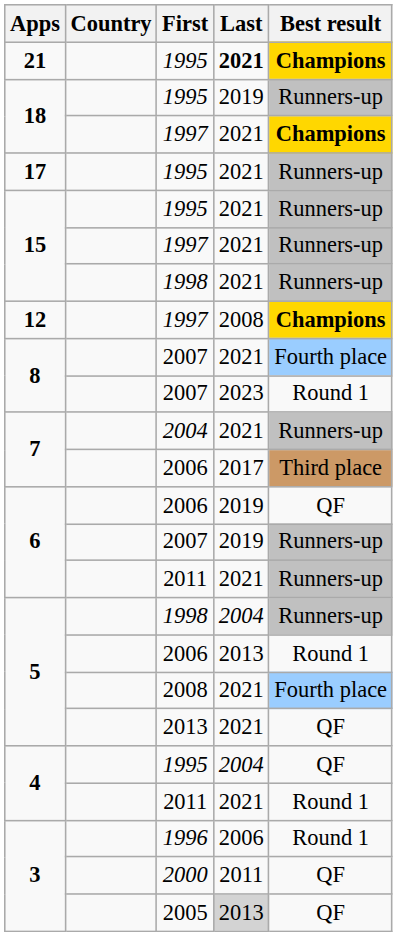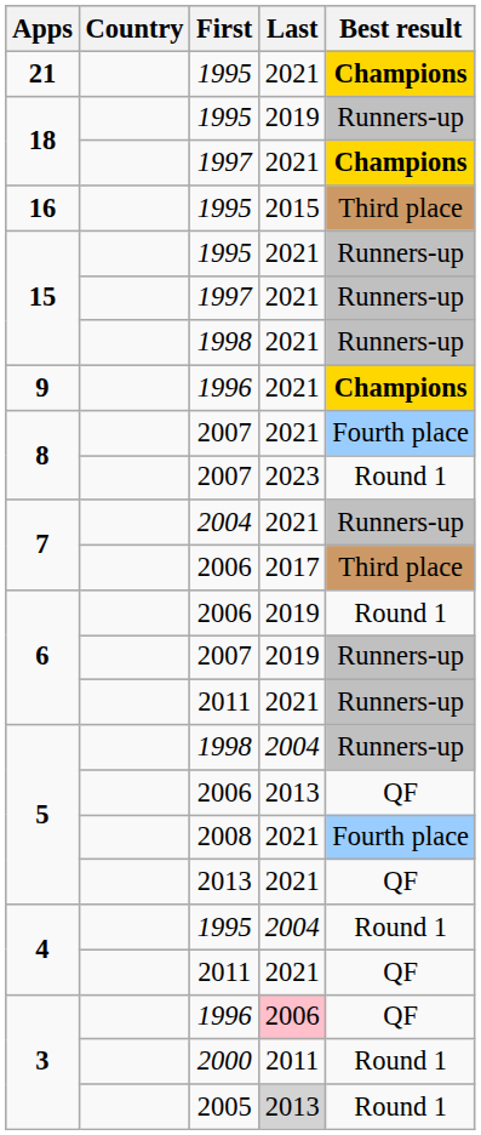 <table class="wikitable" style="font-size:90%; text-align:center;">
 <tr>
 <th>Apps</th>
 <th>Country</th>
 <th>First</th>
 <th>Last</th>
 <th>Best result</th>
 </tr>
 <tr>
 <td><strong>21</strong></td>
 <td align=left></td>
 <td><em>1995</em></td>
-<td><strong>2021</strong></td>
+<td>2021</td>
 <td bgcolor=gold><strong>Champions</strong></td>
 </tr>
 <tr>
 <td rowspan=2><strong>18</strong></td>
 <td align=left></td>
 <td><em>1995</em></td>
 <td>2019</td>
 <td bgcolor=silver>Runners-up</td>
 </tr>
 <tr>
 <td align=left></td>
 <td><em>1997</em></td>
 <td>2021</td>
 <td bgcolor=gold><strong>Champions</strong></td>
 </tr>
 <tr>
-<td><strong>17</strong></td>
+<td><strong>16</strong></td>
 <td align=left></td>
 <td><em>1995</em></td>
-<td>2021</td>
-<td bgcolor=silver>Runners-up</td>
+<td>2015</td>
+<td bgcolor=#cc9966>Third place</td>
 </tr>
 <tr>
 <td rowspan=3><strong>15</strong></td>
 <td align=left></td>
 <td><em>1995</em></td>
 <td>2021</td>
 <td bgcolor=silver>Runners-up</td>
 </tr>
 <tr>
 <td align=left></td>
 <td><em>1997</em></td>
 <td>2021</td>
 <td bgcolor=silver>Runners-up</td>
 </tr>
 <tr>
 <td align=left></td>
 <td><em>1998</em></td>
 <td>2021</td>
 <td bgcolor=silver>Runners-up</td>
 </tr>
 <tr>
-<td><strong>12</strong></td>
+<td><strong>9</strong></td>
 <td align=left></td>
-<td><em>1997</em></td>
-<td>2008</td>
+<td><em>1996</em></td>
+<td>2021</td>
 <td bgcolor=gold><strong>Champions</strong></td>
 </tr>
 <tr>
 <td rowspan=2><strong>8</strong></td>
 <td align=left></td>
 <td>2007</td>
 <td>2021</td>
 <td bgcolor=#9acdff>Fourth place</td>
 </tr>
 <tr>
 <td align=left></td>
 <td>2007</td>
 <td>2023</td>
 <td>Round 1</td>
 </tr>
 <tr>
 <td rowspan=2><strong>7</strong></td>
 <td align=left></td>
 <td><em>2004</em></td>
 <td>2021</td>
 <td bgcolor=silver>Runners-up</td>
 </tr>
 <tr>
 <td align=left></td>
 <td>2006</td>
 <td>2017</td>
 <td bgcolor=#cc9966>Third place</td>
 </tr>
 <tr>
 <td rowspan=3><strong>6</strong></td>
 <td align=left></td>
 <td>2006</td>
 <td>2019</td>
-<td>QF</td>
+<td>Round 1</td>
 </tr>
 <tr>
 <td align=left></td>
 <td>2007</td>
 <td>2019</td>
 <td bgcolor=silver>Runners-up</td>
 </tr>
 <tr>
 <td align=left></td>
 <td>2011</td>
 <td>2021</td>
 <td bgcolor=silver>Runners-up</td>
 </tr>
 <tr>
 <td rowspan=4><strong>5</strong></td>
 <td align=left></td>
 <td><em>1998</em></td>
 <td><em>2004</em></td>
 <td bgcolor=silver>Runners-up</td>
 </tr>
 <tr>
 <td align=left></td>
 <td>2006</td>
 <td>2013</td>
-<td>Round 1</td>
+<td>QF</td>
 </tr>
 <tr>
 <td align=left></td>
 <td>2008</td>
 <td>2021</td>
 <td bgcolor=#9acdff>Fourth place</td>
 </tr>
 <tr>
 <td align=left></td>
 <td>2013</td>
 <td>2021</td>
 <td>QF</td>
 </tr>
 <tr>
 <td rowspan=2><strong>4</strong></td>
 <td align=left></td>
 <td><em>1995</em></td>
 <td><em>2004</em></td>
-<td>QF</td>
+<td>Round 1</td>
 </tr>
 <tr>
 <td align=left></td>
 <td>2011</td>
 <td>2021</td>
-<td>Round 1</td>
+<td>QF</td>
 </tr>
 <tr>
 <td rowspan=3><strong>3</strong></td>
 <td align=left></td>
 <td><em>1996</em></td>
-<td>2006</td>
-<td>Round 1</td>
+<td style="background: pink;">2006</td>
+<td>QF</td>
 </tr>
 <tr>
 <td align=left></td>
 <td><em>2000</em></td>
 <td>2011</td>
-<td>QF</td>
+<td>Round 1</td>
 </tr>
 <tr>
 <td align=left></td>
 <td>2005</td>
 <td style="background: lightgrey;">2013</td>
-<td>QF</td>
+<td>Round 1</td>
 </tr>
 </table>
